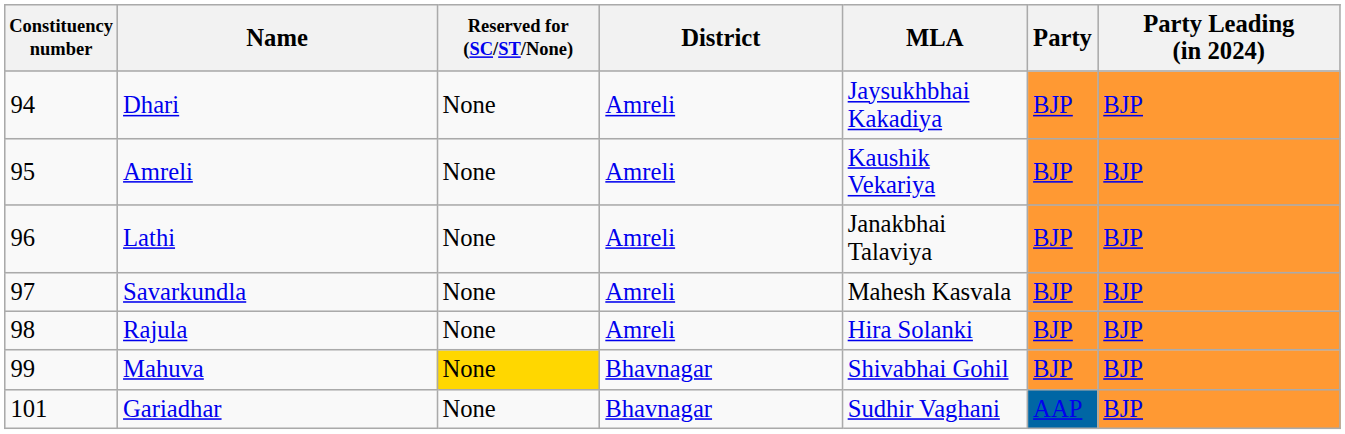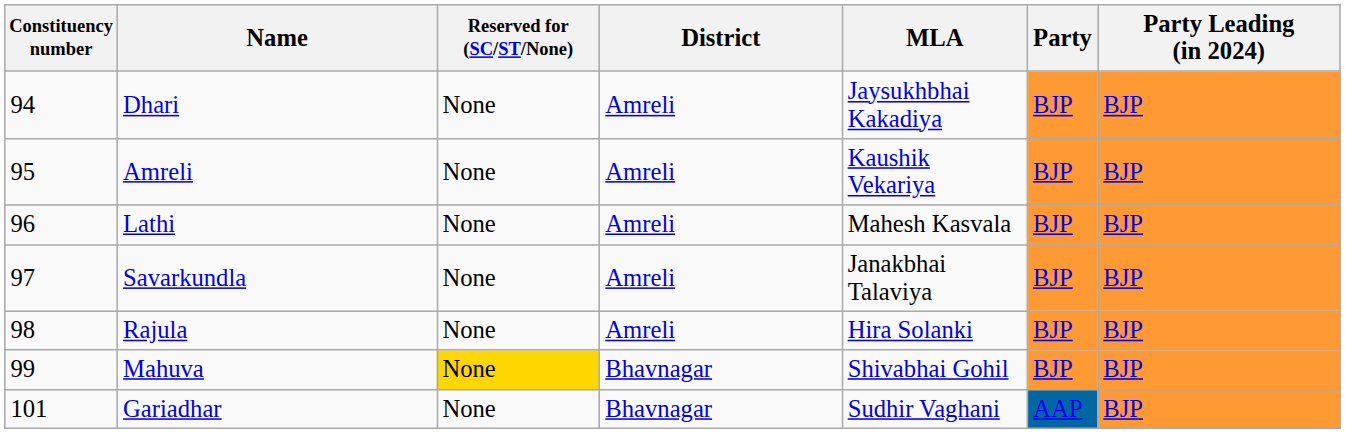 <table class="wikitable sortable">
 <tr>
 <th width="50px" style="font-size:75%">Constituency number</th>
 <th width="200px">Name</th>
 <th width="100px" style="font-size:75%">Reserved for (<a href='#'>SC</a>/<a href='#'>ST</a>/None)</th>
 <th width="150px">District</th>
 <th>MLA</th>
 <th>Party</th>
 <th width="150px">Party Leading<br>(in 2024)</th>
 </tr>
 <tr>
 <td>94</td>
 <td><a href='#'>Dhari</a></td>
 <td>None</td>
 <td><a href='#'>Amreli</a></td>
 <td><a href='#'>Jaysukhbhai Kakadiya</a></td>
 <td bgcolor=#FF9933><a href='#'>BJP</a></td>
 <td bgcolor=#FF9933><a href='#'>BJP</a></td>
 </tr>
 <tr>
 <td>95</td>
 <td><a href='#'>Amreli</a></td>
 <td>None</td>
 <td><a href='#'>Amreli</a></td>
 <td><a href='#'>Kaushik Vekariya</a></td>
 <td bgcolor=#FF9933><a href='#'>BJP</a></td>
 <td bgcolor=#FF9933><a href='#'>BJP</a></td>
 </tr>
 <tr>
 <td>96</td>
 <td><a href='#'>Lathi</a></td>
 <td>None</td>
 <td><a href='#'>Amreli</a></td>
-<td>Janakbhai Talaviya</td>
+<td>Mahesh Kasvala</td>
 <td bgcolor=#FF9933><a href='#'>BJP</a></td>
 <td bgcolor=#FF9933><a href='#'>BJP</a></td>
 </tr>
 <tr>
 <td>97</td>
 <td><a href='#'>Savarkundla</a></td>
 <td>None</td>
 <td><a href='#'>Amreli</a></td>
-<td>Mahesh Kasvala</td>
+<td>Janakbhai Talaviya</td>
 <td bgcolor=#FF9933><a href='#'>BJP</a></td>
 <td bgcolor=#FF9933><a href='#'>BJP</a></td>
 </tr>
 <tr>
 <td>98</td>
 <td><a href='#'>Rajula</a></td>
 <td>None</td>
 <td><a href='#'>Amreli</a></td>
 <td><a href='#'>Hira Solanki</a></td>
 <td bgcolor=#FF9933><a href='#'>BJP</a></td>
 <td bgcolor=#FF9933><a href='#'>BJP</a></td>
 </tr>
 <tr>
 <td>99</td>
 <td><a href='#'>Mahuva</a></td>
 <td style="background: gold;">None</td>
 <td><a href='#'>Bhavnagar</a></td>
 <td><a href='#'>Shivabhai Gohil</a></td>
 <td bgcolor=#Ff9933><a href='#'>BJP</a></td>
 <td bgcolor=#FF9933><a href='#'>BJP</a></td>
 </tr>
 <tr>
 <td>101</td>
 <td><a href='#'>Gariadhar</a></td>
 <td>None</td>
 <td><a href='#'>Bhavnagar</a></td>
 <td><a href='#'>Sudhir Vaghani</a></td>
 <td bgcolor=#0066A4><a href='#'>AAP</a></td>
 <td bgcolor=#FF9933><a href='#'>BJP</a></td>
 </tr>
 </table>
